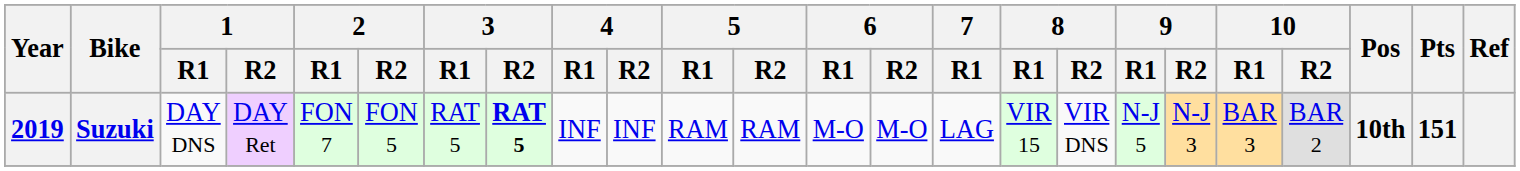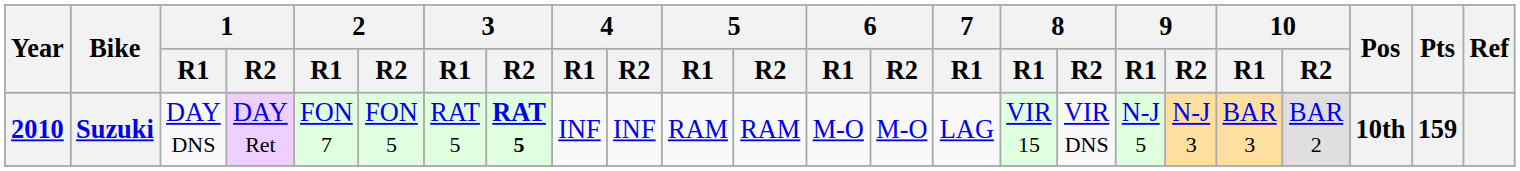 <table class="wikitable" style="text-align:center; font-size:90%">
 <tr>
 <th style="vertical-align:middle;" rowspan="2">Year</th>
 <th style="vertical-align:middle;" rowspan="2">Bike</th>
 <th colspan=2>1</th>
 <th colspan=2>2</th>
 <th colspan=2>3</th>
 <th colspan=2>4</th>
 <th colspan=2>5</th>
 <th colspan=2>6</th>
 <th>7</th>
 <th colspan=2>8</th>
 <th colspan=2>9</th>
 <th colspan=2>10</th>
 <th rowspan=2>Pos</th>
 <th rowspan=2>Pts</th>
 <th rowspan=2>Ref</th>
 </tr>
 <tr>
 <th>R1</th>
 <th>R2</th>
 <th>R1</th>
 <th>R2</th>
 <th>R1</th>
 <th>R2</th>
 <th>R1</th>
 <th>R2</th>
 <th>R1</th>
 <th>R2</th>
 <th>R1</th>
 <th>R2</th>
 <th>R1</th>
 <th>R1</th>
 <th>R2</th>
 <th>R1</th>
 <th>R2</th>
 <th>R1</th>
 <th>R2</th>
 </tr>
 <tr>
-<th><a href='#'>2019</a></th>
+<th><a href='#'>2010</a></th>
 <th><a href='#'>Suzuki</a></th>
 <td><a href='#'>DAY</a><br><small>DNS</small></td>
 <td style="background:#efcfff;"><a href='#'>DAY</a><br><small>Ret</small></td>
 <td style="background:#dfffdf;"><a href='#'>FON</a><br><small>7</small></td>
 <td style="background:#dfffdf;"><a href='#'>FON</a><br><small>5</small></td>
 <td style="background:#dfffdf;"><a href='#'>RAT</a><br><small>5</small></td>
 <td style="background:#dfffdf;"><strong><a href='#'>RAT</a><br><small>5</small></strong></td>
 <td><a href='#'>INF</a><br></td>
 <td><a href='#'>INF</a><br></td>
 <td><a href='#'>RAM</a><br></td>
 <td><a href='#'>RAM</a><br></td>
 <td><a href='#'>M-O</a><br></td>
 <td><a href='#'>M-O</a><br></td>
 <td><a href='#'>LAG</a><br></td>
 <td style="background:#dfffdf;"><a href='#'>VIR</a><br><small>15</small></td>
 <td><a href='#'>VIR</a><br><small>DNS</small></td>
 <td style="background:#dfffdf;"><a href='#'>N-J</a><br><small>5</small></td>
 <td style="background:#ffdf9f;"><a href='#'>N-J</a><br><small>3</small></td>
 <td style="background:#ffdf9f;"><a href='#'>BAR</a><br><small>3</small></td>
 <td style="background:#dfdfdf;"><a href='#'>BAR</a><br><small>2</small></td>
 <th>10th</th>
-<th>151</th>
+<th>159</th>
 <th></th>
 </tr>
 </table>
